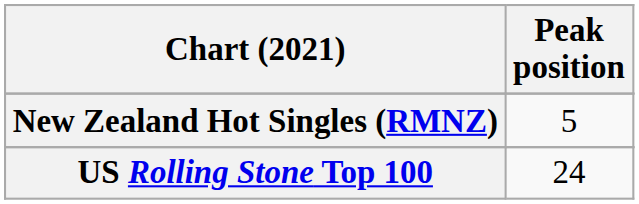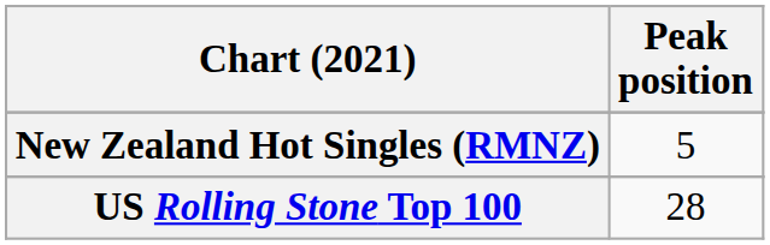 <table class="wikitable sortable plainrowheaders" style="text-align:center">
 <tr>
 <th scope="col">Chart (2021)</th>
 <th scope="col">Peak<br>position</th>
 </tr>
 <tr>
 </tr>
 <tr>
 </tr>
 <tr>
 <th scope="row">New Zealand Hot Singles (<a href='#'>RMNZ</a>)</th>
 <td>5</td>
 </tr>
 <tr>
 </tr>
 <tr>
 </tr>
 <tr>
 <th scope="row">US <a href='#'><em>Rolling Stone</em> Top 100</a></th>
-<td>24</td>
+<td>28</td>
 </tr>
 </table>
